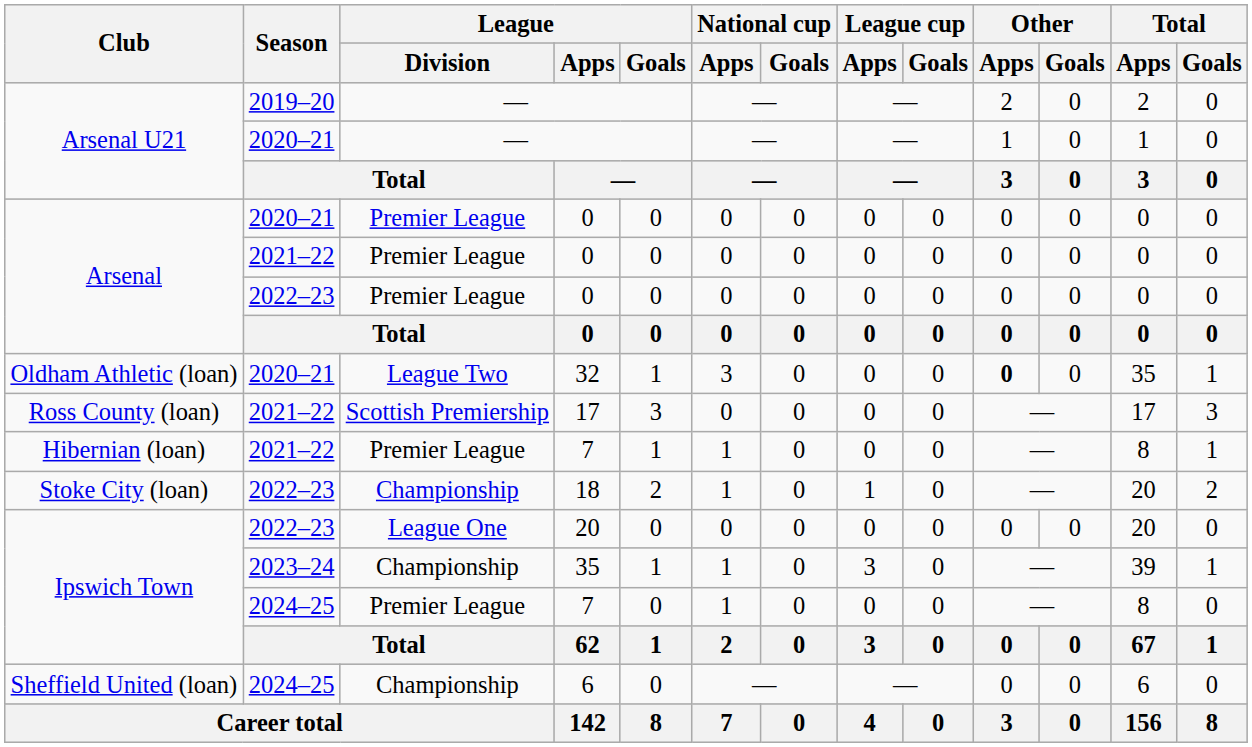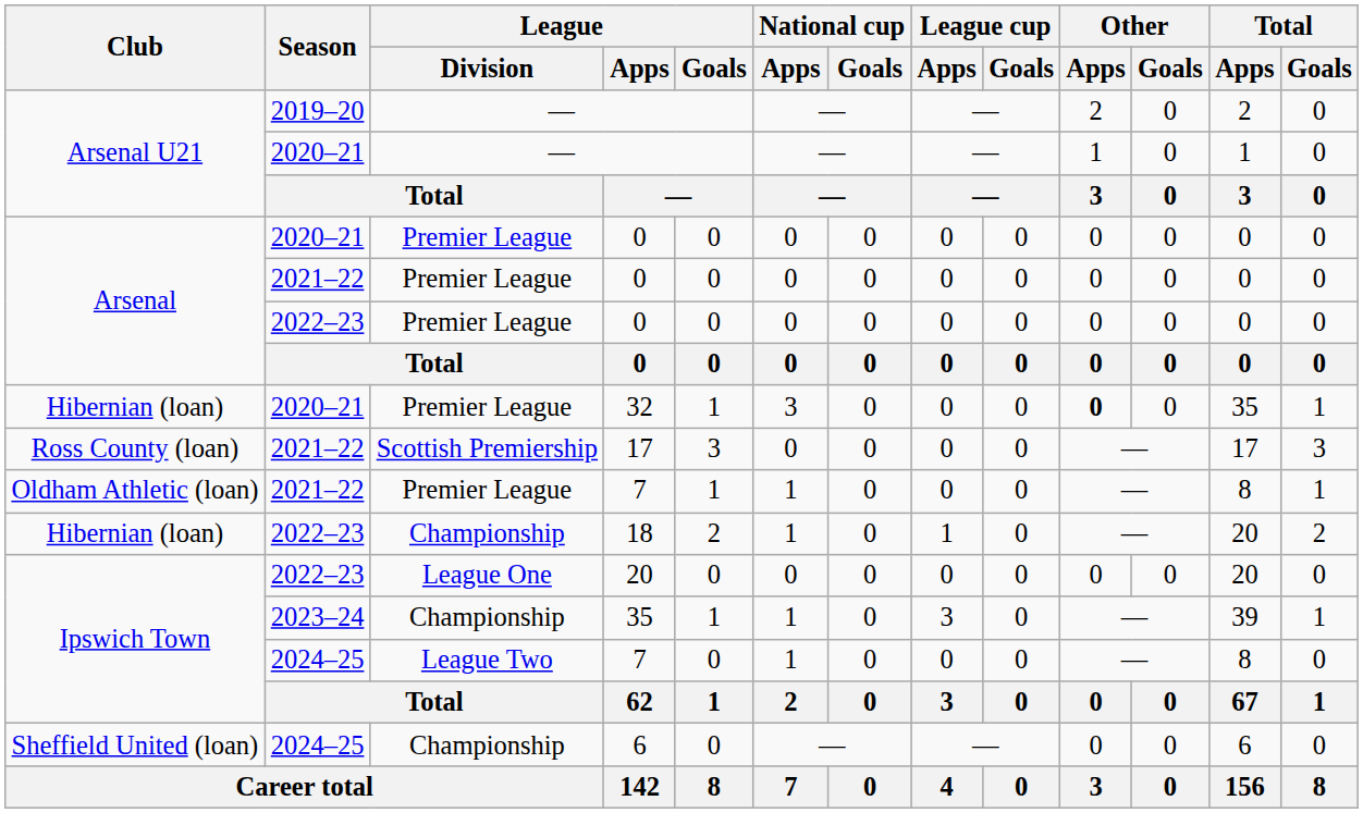 <table class=wikitable style="text-align:center;">
 <tr>
 <th rowspan=2>Club</th>
 <th rowspan=2>Season</th>
 <th colspan=3>League</th>
 <th colspan=2>National cup</th>
 <th colspan=2>League cup</th>
 <th colspan=2>Other</th>
 <th colspan=2>Total</th>
 </tr>
 <tr>
 <th>Division</th>
 <th>Apps</th>
 <th>Goals</th>
 <th>Apps</th>
 <th>Goals</th>
 <th>Apps</th>
 <th>Goals</th>
 <th>Apps</th>
 <th>Goals</th>
 <th>Apps</th>
 <th>Goals</th>
 </tr>
 <tr>
 <td rowspan=3><a href='#'>Arsenal U21</a></td>
 <td><a href='#'>2019–20</a></td>
 <td colspan=3>—</td>
 <td colspan="2">—</td>
 <td colspan="2">—</td>
 <td>2</td>
 <td>0</td>
 <td>2</td>
 <td>0</td>
 </tr>
 <tr>
 <td><a href='#'>2020–21</a></td>
 <td colspan=3>—</td>
 <td colspan="2">—</td>
 <td colspan="2">—</td>
 <td>1</td>
 <td>0</td>
 <td>1</td>
 <td>0</td>
 </tr>
 <tr>
 <th colspan="2">Total</th>
 <th colspan="2">—</th>
 <th colspan="2">—</th>
 <th colspan="2">—</th>
 <th>3</th>
 <th>0</th>
 <th>3</th>
 <th>0</th>
 </tr>
 <tr>
 <td rowspan=4><a href='#'>Arsenal</a></td>
 <td><a href='#'>2020–21</a></td>
 <td><a href='#'>Premier League</a></td>
 <td>0</td>
 <td>0</td>
 <td>0</td>
 <td>0</td>
 <td>0</td>
 <td>0</td>
 <td>0</td>
 <td>0</td>
 <td>0</td>
 <td>0</td>
 </tr>
 <tr>
 <td><a href='#'>2021–22</a></td>
 <td>Premier League</td>
 <td>0</td>
 <td>0</td>
 <td>0</td>
 <td>0</td>
 <td>0</td>
 <td>0</td>
 <td>0</td>
 <td>0</td>
 <td>0</td>
 <td>0</td>
 </tr>
 <tr>
 <td><a href='#'>2022–23</a></td>
 <td>Premier League</td>
 <td>0</td>
 <td>0</td>
 <td>0</td>
 <td>0</td>
 <td>0</td>
 <td>0</td>
 <td>0</td>
 <td>0</td>
 <td>0</td>
 <td>0</td>
 </tr>
 <tr>
 <th colspan="2">Total</th>
 <th>0</th>
 <th>0</th>
 <th>0</th>
 <th>0</th>
 <th>0</th>
 <th>0</th>
 <th>0</th>
 <th>0</th>
 <th>0</th>
 <th>0</th>
 </tr>
 <tr>
-<td><a href='#'>Oldham Athletic</a> (loan)</td>
+<td><a href='#'>Hibernian</a> (loan)</td>
 <td><a href='#'>2020–21</a></td>
-<td><a href='#'>League Two</a></td>
+<td>Premier League</td>
 <td>32</td>
 <td>1</td>
 <td>3</td>
 <td>0</td>
 <td>0</td>
 <td>0</td>
 <td><strong>0</strong></td>
 <td>0</td>
 <td>35</td>
 <td>1</td>
 </tr>
 <tr>
 <td><a href='#'>Ross County</a> (loan)</td>
 <td><a href='#'>2021–22</a></td>
 <td><a href='#'>Scottish Premiership</a></td>
 <td>17</td>
 <td>3</td>
 <td>0</td>
 <td>0</td>
 <td>0</td>
 <td>0</td>
 <td colspan="2">—</td>
 <td>17</td>
 <td>3</td>
 </tr>
 <tr>
-<td><a href='#'>Hibernian</a> (loan)</td>
+<td><a href='#'>Oldham Athletic</a> (loan)</td>
 <td><a href='#'>2021–22</a></td>
 <td>Premier League</td>
 <td>7</td>
 <td>1</td>
 <td>1</td>
 <td>0</td>
 <td>0</td>
 <td>0</td>
 <td colspan="2">—</td>
 <td>8</td>
 <td>1</td>
 </tr>
 <tr>
-<td><a href='#'>Stoke City</a> (loan)</td>
+<td><a href='#'>Hibernian</a> (loan)</td>
 <td><a href='#'>2022–23</a></td>
 <td><a href='#'>Championship</a></td>
 <td>18</td>
 <td>2</td>
 <td>1</td>
 <td>0</td>
 <td>1</td>
 <td>0</td>
 <td colspan="2">—</td>
 <td>20</td>
 <td>2</td>
 </tr>
 <tr>
 <td rowspan=4><a href='#'>Ipswich Town</a></td>
 <td><a href='#'>2022–23</a></td>
 <td><a href='#'>League One</a></td>
 <td>20</td>
 <td>0</td>
 <td>0</td>
 <td>0</td>
 <td>0</td>
 <td>0</td>
 <td>0</td>
 <td>0</td>
 <td>20</td>
 <td>0</td>
 </tr>
 <tr>
 <td><a href='#'>2023–24</a></td>
 <td>Championship</td>
 <td>35</td>
 <td>1</td>
 <td>1</td>
 <td>0</td>
 <td>3</td>
 <td>0</td>
 <td colspan="2">—</td>
 <td>39</td>
 <td>1</td>
 </tr>
 <tr>
 <td><a href='#'>2024–25</a></td>
-<td>Premier League</td>
+<td><a href='#'>League Two</a></td>
 <td>7</td>
 <td>0</td>
 <td>1</td>
 <td>0</td>
 <td>0</td>
 <td>0</td>
 <td colspan="2">—</td>
 <td>8</td>
 <td>0</td>
 </tr>
 <tr>
 <th colspan="2">Total</th>
 <th>62</th>
 <th>1</th>
 <th>2</th>
 <th>0</th>
 <th>3</th>
 <th>0</th>
 <th>0</th>
 <th>0</th>
 <th>67</th>
 <th>1</th>
 </tr>
 <tr>
 <td><a href='#'>Sheffield United</a> (loan)</td>
 <td><a href='#'>2024–25</a></td>
 <td>Championship</td>
 <td>6</td>
 <td>0</td>
 <td colspan="2">—</td>
 <td colspan="2">—</td>
 <td>0</td>
 <td>0</td>
 <td>6</td>
 <td>0</td>
 </tr>
 <tr>
 <th colspan=3>Career total</th>
 <th>142</th>
 <th>8</th>
 <th>7</th>
 <th>0</th>
 <th>4</th>
 <th>0</th>
 <th>3</th>
 <th>0</th>
 <th>156</th>
 <th>8</th>
 </tr>
 </table>
